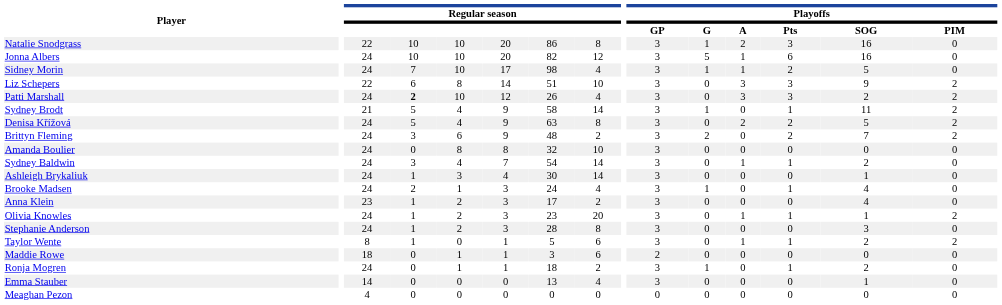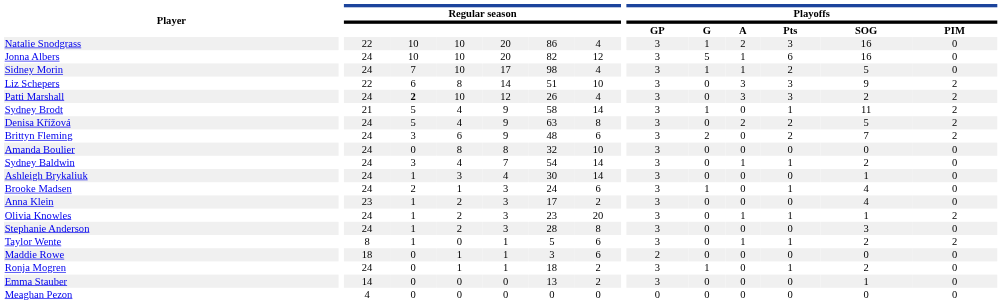 <table border="0" cellpadding="1" cellspacing="0" style="text-align:center; width: 95%;">
 <tr>
 <th rowspan="2">Player</th>
 <th rowspan="99" bgcolor="#fff"></th>
 <th colspan="6" style="background:#fff; border-top:#1C449C 5px solid; border-bottom:black 5px solid;">Regular season</th>
 <th rowspan="99" bgcolor="#fff"></th>
 <th colspan="6" style="background:#fff; border-top:#1C449C 5px solid; border-bottom:black 5px solid;">Playoffs</th>
 </tr>
 <tr>
 <th></th>
 <th></th>
 <th></th>
 <th></th>
 <th></th>
 <th></th>
 <th>GP</th>
 <th>G</th>
 <th>A</th>
 <th>Pts</th>
 <th>SOG</th>
 <th>PIM</th>
 </tr>
 <tr bgcolor="#f0f0f0">
 <td style="text-align:left;"><a href='#'>Natalie Snodgrass</a></td>
 <td>22</td>
 <td>10</td>
 <td>10</td>
 <td>20</td>
 <td>86</td>
-<td>8</td>
+<td>4</td>
 <td>3</td>
 <td>1</td>
 <td>2</td>
 <td>3</td>
 <td>16</td>
 <td>0</td>
 </tr>
 <tr>
 <td style="text-align:left;"><a href='#'>Jonna Albers</a></td>
 <td>24</td>
 <td>10</td>
 <td>10</td>
 <td>20</td>
 <td>82</td>
 <td>12</td>
 <td>3</td>
 <td>5</td>
 <td>1</td>
 <td>6</td>
 <td>16</td>
 <td>0</td>
 </tr>
 <tr bgcolor="#f0f0f0">
 <td style="text-align:left;"><a href='#'>Sidney Morin</a></td>
 <td>24</td>
 <td>7</td>
 <td>10</td>
 <td>17</td>
 <td>98</td>
 <td>4</td>
 <td>3</td>
 <td>1</td>
 <td>1</td>
 <td>2</td>
 <td>5</td>
 <td>0</td>
 </tr>
 <tr>
 <td style="text-align:left;"><a href='#'>Liz Schepers</a></td>
 <td>22</td>
 <td>6</td>
 <td>8</td>
 <td>14</td>
 <td>51</td>
 <td>10</td>
 <td>3</td>
 <td>0</td>
 <td>3</td>
 <td>3</td>
 <td>9</td>
 <td>2</td>
 </tr>
 <tr bgcolor="#f0f0f0">
 <td style="text-align:left;"><a href='#'>Patti Marshall</a></td>
 <td>24</td>
 <td><strong>2</strong></td>
 <td>10</td>
 <td>12</td>
 <td>26</td>
 <td>4</td>
 <td>3</td>
 <td>0</td>
 <td>3</td>
 <td>3</td>
 <td>2</td>
 <td>2</td>
 </tr>
 <tr>
 <td style="text-align:left;"><a href='#'>Sydney Brodt</a></td>
 <td>21</td>
 <td>5</td>
 <td>4</td>
 <td>9</td>
 <td>58</td>
 <td>14</td>
 <td>3</td>
 <td>1</td>
 <td>0</td>
 <td>1</td>
 <td>11</td>
 <td>2</td>
 </tr>
 <tr bgcolor="#f0f0f0">
 <td style="text-align:left;"><a href='#'>Denisa Křížová</a></td>
 <td>24</td>
 <td>5</td>
 <td>4</td>
 <td>9</td>
 <td>63</td>
 <td>8</td>
 <td>3</td>
 <td>0</td>
 <td>2</td>
 <td>2</td>
 <td>5</td>
 <td>2</td>
 </tr>
 <tr>
 <td style="text-align:left;"><a href='#'>Brittyn Fleming</a></td>
 <td>24</td>
 <td>3</td>
 <td>6</td>
 <td>9</td>
 <td>48</td>
-<td>2</td>
+<td>6</td>
 <td>3</td>
 <td>2</td>
 <td>0</td>
 <td>2</td>
 <td>7</td>
 <td>2</td>
 </tr>
 <tr bgcolor="#f0f0f0">
 <td style="text-align:left;"><a href='#'>Amanda Boulier</a></td>
 <td>24</td>
 <td>0</td>
 <td>8</td>
 <td>8</td>
 <td>32</td>
 <td>10</td>
 <td>3</td>
 <td>0</td>
 <td>0</td>
 <td>0</td>
 <td>0</td>
 <td>0</td>
 </tr>
 <tr>
 <td style="text-align:left;"><a href='#'>Sydney Baldwin</a></td>
 <td>24</td>
 <td>3</td>
 <td>4</td>
 <td>7</td>
 <td>54</td>
 <td>14</td>
 <td>3</td>
 <td>0</td>
 <td>1</td>
 <td>1</td>
 <td>2</td>
 <td>0</td>
 </tr>
 <tr bgcolor="#f0f0f0">
 <td style="text-align:left;"><a href='#'>Ashleigh Brykaliuk</a></td>
 <td>24</td>
 <td>1</td>
 <td>3</td>
 <td>4</td>
 <td>30</td>
 <td>14</td>
 <td>3</td>
 <td>0</td>
 <td>0</td>
 <td>0</td>
 <td>1</td>
 <td>0</td>
 </tr>
 <tr>
 <td style="text-align:left;"><a href='#'>Brooke Madsen</a></td>
 <td>24</td>
 <td>2</td>
 <td>1</td>
 <td>3</td>
 <td>24</td>
-<td>4</td>
+<td>6</td>
 <td>3</td>
 <td>1</td>
 <td>0</td>
 <td>1</td>
 <td>4</td>
 <td>0</td>
 </tr>
 <tr bgcolor="#f0f0f0">
 <td style="text-align:left;"><a href='#'>Anna Klein</a></td>
 <td>23</td>
 <td>1</td>
 <td>2</td>
 <td>3</td>
 <td>17</td>
 <td>2</td>
 <td>3</td>
 <td>0</td>
 <td>0</td>
 <td>0</td>
 <td>4</td>
 <td>0</td>
 </tr>
 <tr>
 <td style="text-align:left;"><a href='#'>Olivia Knowles</a></td>
 <td>24</td>
 <td>1</td>
 <td>2</td>
 <td>3</td>
 <td>23</td>
 <td>20</td>
 <td>3</td>
 <td>0</td>
 <td>1</td>
 <td>1</td>
 <td>1</td>
 <td>2</td>
 </tr>
 <tr bgcolor="#f0f0f0">
 <td style="text-align:left;"><a href='#'>Stephanie Anderson</a></td>
 <td>24</td>
 <td>1</td>
 <td>2</td>
 <td>3</td>
 <td>28</td>
 <td>8</td>
 <td>3</td>
 <td>0</td>
 <td>0</td>
 <td>0</td>
 <td>3</td>
 <td>0</td>
 </tr>
 <tr>
 <td style="text-align:left;"><a href='#'>Taylor Wente</a></td>
 <td>8</td>
 <td>1</td>
 <td>0</td>
 <td>1</td>
 <td>5</td>
 <td>6</td>
 <td>3</td>
 <td>0</td>
 <td>1</td>
 <td>1</td>
 <td>2</td>
 <td>2</td>
 </tr>
 <tr bgcolor="#f0f0f0">
 <td style="text-align:left;"><a href='#'>Maddie Rowe</a></td>
 <td>18</td>
 <td>0</td>
 <td>1</td>
 <td>1</td>
 <td>3</td>
 <td>6</td>
 <td>2</td>
 <td>0</td>
 <td>0</td>
 <td>0</td>
 <td>0</td>
 <td>0</td>
 </tr>
 <tr>
 <td style="text-align:left;"><a href='#'>Ronja Mogren</a></td>
 <td>24</td>
 <td>0</td>
 <td>1</td>
 <td>1</td>
 <td>18</td>
 <td>2</td>
 <td>3</td>
 <td>1</td>
 <td>0</td>
 <td>1</td>
 <td>2</td>
 <td>0</td>
 </tr>
 <tr bgcolor="#f0f0f0">
 <td style="text-align:left;"><a href='#'>Emma Stauber</a></td>
 <td>14</td>
 <td>0</td>
 <td>0</td>
 <td>0</td>
 <td>13</td>
-<td>4</td>
+<td>2</td>
 <td>3</td>
 <td>0</td>
 <td>0</td>
 <td>0</td>
 <td>1</td>
 <td>0</td>
 </tr>
 <tr>
 <td style="text-align:left;"><a href='#'>Meaghan Pezon</a></td>
 <td>4</td>
 <td>0</td>
 <td>0</td>
 <td>0</td>
 <td>0</td>
 <td>0</td>
 <td>0</td>
 <td>0</td>
 <td>0</td>
 <td>0</td>
 <td>0</td>
 <td>0</td>
 </tr>
 </table>
